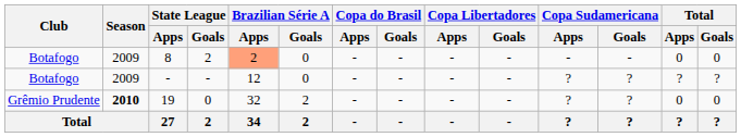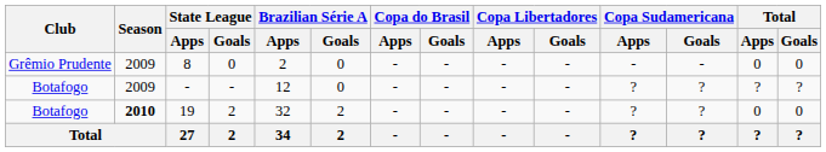 <table class="wikitable" style="text-align: center;">
 <tr>
 <th rowspan=2>Club</th>
 <th rowspan=2>Season</th>
 <th colspan=2>State League</th>
 <th colspan=2><a href='#'>Brazilian Série A</a></th>
 <th colspan=2><a href='#'>Copa do Brasil</a></th>
 <th colspan=2><a href='#'>Copa Libertadores</a></th>
 <th colspan=2><a href='#'>Copa Sudamericana</a></th>
 <th colspan=2>Total</th>
 </tr>
 <tr>
 <th>Apps</th>
 <th>Goals</th>
 <th>Apps</th>
 <th>Goals</th>
 <th>Apps</th>
 <th>Goals</th>
 <th>Apps</th>
 <th>Goals</th>
 <th>Apps</th>
 <th>Goals</th>
 <th>Apps</th>
 <th>Goals</th>
 </tr>
 <tr>
-<td rowspan=1 valign="center"><a href='#'>Botafogo</a></td>
+<td rowspan=1 valign="center"><a href='#'>Grêmio Prudente</a></td>
 <td>2009</td>
 <td>8</td>
+<td>0</td>
 <td>2</td>
-<td style="background: lightsalmon;">2</td>
 <td>0</td>
 <td>-</td>
 <td>-</td>
 <td>-</td>
 <td>-</td>
 <td>-</td>
 <td>-</td>
 <td>0</td>
 <td>0</td>
 </tr>
 <tr>
 <td rowspan=1 valign="center"><a href='#'>Botafogo</a></td>
 <td>2009</td>
 <td>-</td>
 <td>-</td>
 <td>12</td>
 <td>0</td>
 <td>-</td>
 <td>-</td>
 <td>-</td>
 <td>-</td>
 <td>?</td>
 <td>?</td>
 <td>?</td>
 <td>?</td>
 </tr>
 <tr>
-<td rowspan=1 valign="center"><a href='#'>Grêmio Prudente</a></td>
+<td rowspan=1 valign="center"><a href='#'>Botafogo</a></td>
 <td><strong>2010</strong></td>
 <td>19</td>
-<td>0</td>
+<td>2</td>
 <td>32</td>
 <td>2</td>
 <td>-</td>
 <td>-</td>
 <td>-</td>
 <td>-</td>
 <td>?</td>
 <td>?</td>
 <td>0</td>
 <td>0</td>
 </tr>
 <tr>
 <th colspan=2>Total</th>
 <th>27</th>
 <th>2</th>
 <th>34</th>
 <th>2</th>
 <th>-</th>
 <th>-</th>
 <th>-</th>
 <th>-</th>
 <th>?</th>
 <th>?</th>
 <th>?</th>
 <th>?</th>
 </tr>
 </table>
